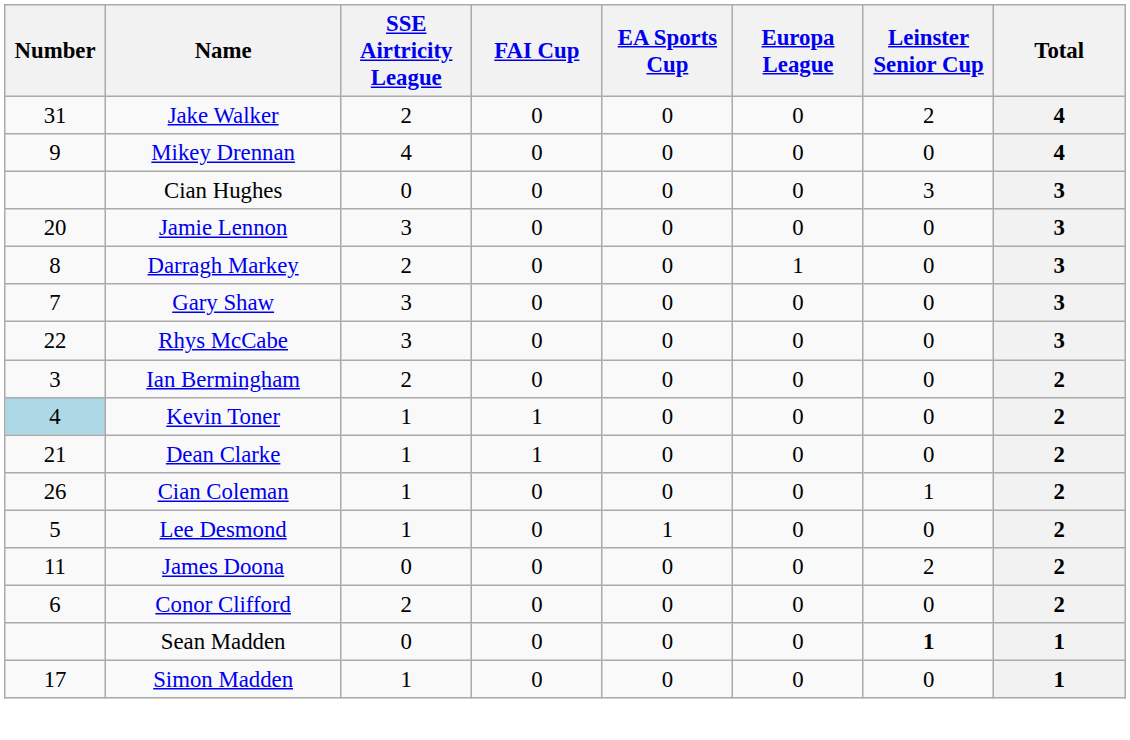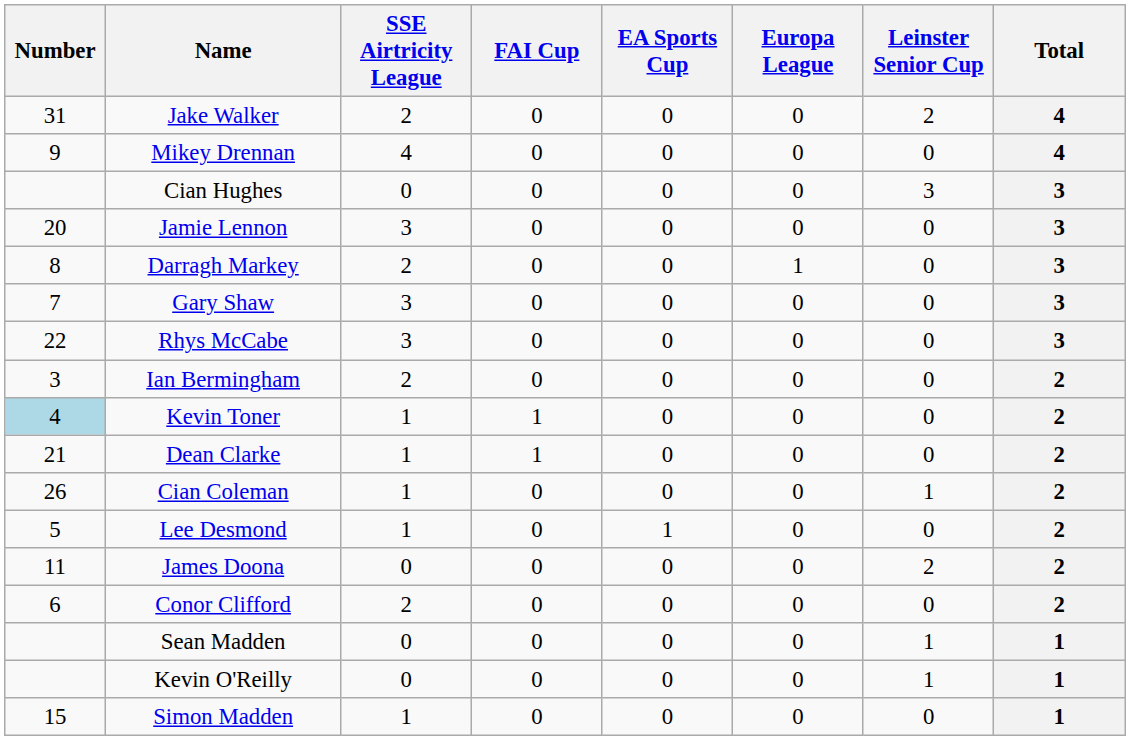 <table class="wikitable" style="font-size: 95%; text-align: center;">
 <tr>
 <th width=60>Number</th>
 <th width=150>Name</th>
 <th width=80><a href='#'>SSE Airtricity League</a></th>
 <th width=80><a href='#'>FAI Cup</a></th>
 <th width=80><a href='#'>EA Sports Cup</a></th>
 <th width=80><a href='#'>Europa League</a></th>
 <th width=80><a href='#'>Leinster Senior Cup</a></th>
 <th width=80>Total</th>
 </tr>
 <tr>
 <td>31</td>
 <td><a href='#'>Jake Walker</a></td>
 <td>2 </td>
 <td>0 </td>
 <td>0 </td>
 <td>0 </td>
 <td>2 </td>
 <th>4 </th>
 </tr>
 <tr>
 <td>9</td>
 <td><a href='#'>Mikey Drennan</a></td>
 <td>4 </td>
 <td>0 </td>
 <td>0 </td>
 <td>0 </td>
 <td>0 </td>
 <th>4 </th>
 </tr>
 <tr>
 <td></td>
 <td>Cian Hughes</td>
 <td>0 </td>
 <td>0 </td>
 <td>0 </td>
 <td>0 </td>
 <td>3 </td>
 <th>3 </th>
 </tr>
 <tr>
 <td>20</td>
 <td><a href='#'>Jamie Lennon</a></td>
 <td>3 </td>
 <td>0 </td>
 <td>0 </td>
 <td>0 </td>
 <td>0 </td>
 <th>3 </th>
 </tr>
 <tr>
 <td>8</td>
 <td><a href='#'>Darragh Markey</a></td>
 <td>2 </td>
 <td>0 </td>
 <td>0 </td>
 <td>1 </td>
 <td>0 </td>
 <th>3 </th>
 </tr>
 <tr>
 <td>7</td>
 <td><a href='#'>Gary Shaw</a></td>
 <td>3 </td>
 <td>0 </td>
 <td>0 </td>
 <td>0 </td>
 <td>0 </td>
 <th>3 </th>
 </tr>
 <tr>
 <td>22</td>
 <td><a href='#'>Rhys McCabe</a></td>
 <td>3 </td>
 <td>0 </td>
 <td>0 </td>
 <td>0 </td>
 <td>0 </td>
 <th>3 </th>
 </tr>
 <tr>
 <td>3</td>
 <td><a href='#'>Ian Bermingham</a></td>
 <td>2 </td>
 <td>0 </td>
 <td>0 </td>
 <td>0 </td>
 <td>0 </td>
 <th>2 </th>
 </tr>
 <tr>
 <td style="background: lightblue;">4</td>
 <td><a href='#'>Kevin Toner</a></td>
 <td>1 </td>
 <td>1 </td>
 <td>0 </td>
 <td>0 </td>
 <td>0 </td>
 <th>2 </th>
 </tr>
 <tr>
 <td>21</td>
 <td><a href='#'>Dean Clarke</a></td>
 <td>1 </td>
 <td>1 </td>
 <td>0 </td>
 <td>0 </td>
 <td>0 </td>
 <th>2 </th>
 </tr>
 <tr>
 <td>26</td>
 <td><a href='#'>Cian Coleman</a></td>
 <td>1 </td>
 <td>0 </td>
 <td>0 </td>
 <td>0 </td>
 <td>1 </td>
 <th>2 </th>
 </tr>
 <tr>
 <td>5</td>
 <td><a href='#'>Lee Desmond</a></td>
 <td>1 </td>
 <td>0 </td>
 <td>1 </td>
 <td>0 </td>
 <td>0 </td>
 <th>2 </th>
 </tr>
 <tr>
 <td>11</td>
 <td><a href='#'>James Doona</a></td>
 <td>0 </td>
 <td>0 </td>
 <td>0 </td>
 <td>0 </td>
 <td>2 </td>
 <th>2 </th>
 </tr>
 <tr>
 <td>6</td>
 <td><a href='#'>Conor Clifford</a></td>
 <td>2 </td>
 <td>0 </td>
 <td>0 </td>
 <td>0 </td>
 <td>0 </td>
 <th>2 </th>
 </tr>
 <tr>
 <td></td>
 <td>Sean Madden</td>
 <td>0 </td>
 <td>0 </td>
 <td>0 </td>
 <td>0 </td>
-<td><strong>1 </strong></td>
+<td>1 </td>
 <th>1 </th>
 </tr>
 <tr>
-<td>17</td>
+<td></td>
+<td>Kevin O'Reilly</td>
+<td>0 </td>
+<td>0 </td>
+<td>0 </td>
+<td>0 </td>
+<td>1 </td>
+<th>1 </th>
+</tr>
+<tr>
+<td>15</td>
 <td><a href='#'>Simon Madden</a></td>
 <td>1 </td>
 <td>0 </td>
 <td>0 </td>
 <td>0 </td>
 <td>0 </td>
 <th>1 </th>
 </tr>
 </table>
